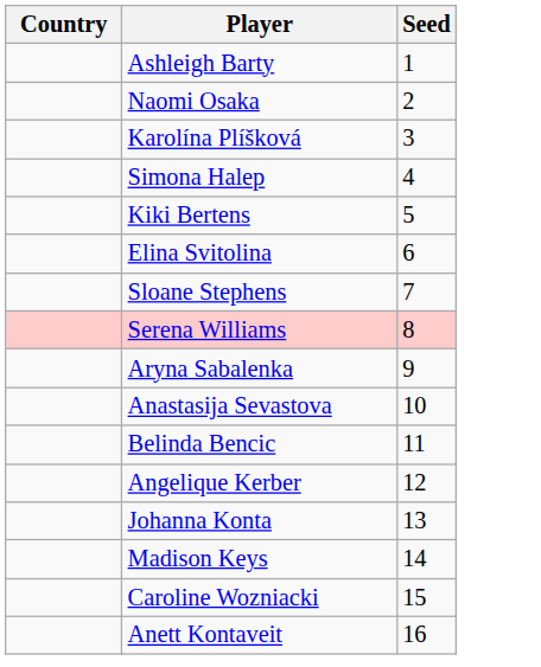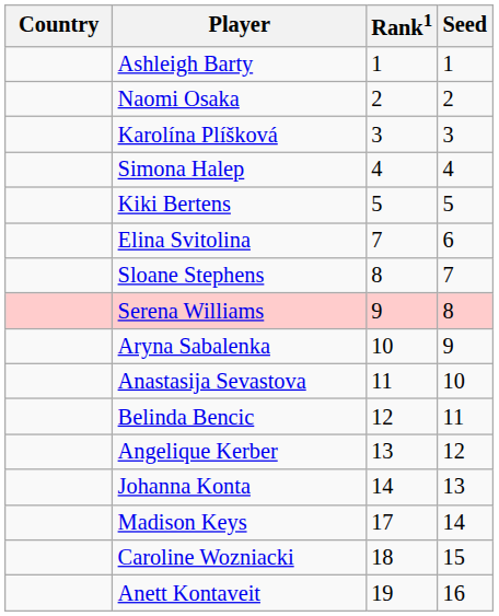 <table class="sortable wikitable">
 <tr>
 <th width="70">Country</th>
 <th width="175">Player</th>
+<th>Rank<sup>1</sup></th>
 <th>Seed</th>
 </tr>
 <tr>
 <td></td>
 <td><a href='#'>Ashleigh Barty</a></td>
 <td>1</td>
+<td>1</td>
 </tr>
 <tr>
 <td></td>
 <td><a href='#'>Naomi Osaka</a></td>
+<td>2</td>
 <td>2</td>
 </tr>
 <tr>
 <td></td>
 <td><a href='#'>Karolína Plíšková</a></td>
 <td>3</td>
+<td>3</td>
 </tr>
 <tr>
 <td></td>
 <td><a href='#'>Simona Halep</a></td>
+<td>4</td>
 <td>4</td>
 </tr>
 <tr>
 <td></td>
 <td><a href='#'>Kiki Bertens</a></td>
 <td>5</td>
+<td>5</td>
 </tr>
 <tr>
 <td></td>
 <td><a href='#'>Elina Svitolina</a></td>
+<td>7</td>
 <td>6</td>
 </tr>
 <tr>
 <td></td>
 <td><a href='#'>Sloane Stephens</a></td>
+<td>8</td>
 <td>7</td>
 </tr>
 <tr bgcolor="#fcc">
 <td></td>
 <td><a href='#'>Serena Williams</a></td>
+<td>9</td>
 <td>8</td>
 </tr>
 <tr>
 <td></td>
 <td><a href='#'>Aryna Sabalenka</a></td>
+<td>10</td>
 <td>9</td>
 </tr>
 <tr>
 <td></td>
 <td><a href='#'>Anastasija Sevastova</a></td>
+<td>11</td>
 <td>10</td>
 </tr>
 <tr>
 <td></td>
 <td><a href='#'>Belinda Bencic</a></td>
+<td>12</td>
 <td>11</td>
 </tr>
 <tr>
 <td></td>
 <td><a href='#'>Angelique Kerber</a></td>
+<td>13</td>
 <td>12</td>
 </tr>
 <tr>
 <td></td>
 <td><a href='#'>Johanna Konta</a></td>
+<td>14</td>
 <td>13</td>
 </tr>
 <tr>
 <td></td>
 <td><a href='#'>Madison Keys</a></td>
+<td>17</td>
 <td>14</td>
 </tr>
 <tr>
 <td></td>
 <td><a href='#'>Caroline Wozniacki</a></td>
+<td>18</td>
 <td>15</td>
 </tr>
 <tr>
 <td></td>
 <td><a href='#'>Anett Kontaveit</a></td>
+<td>19</td>
 <td>16</td>
 </tr>
 </table>
